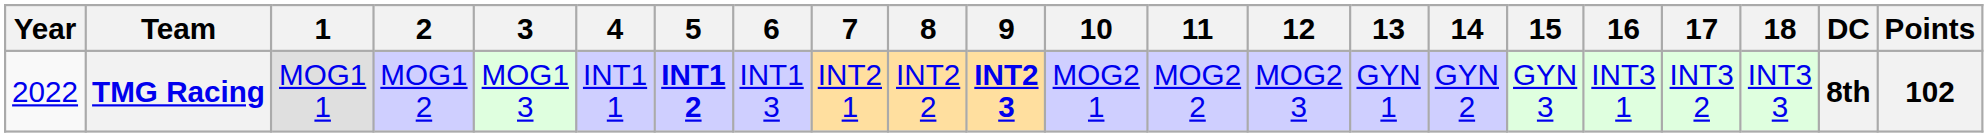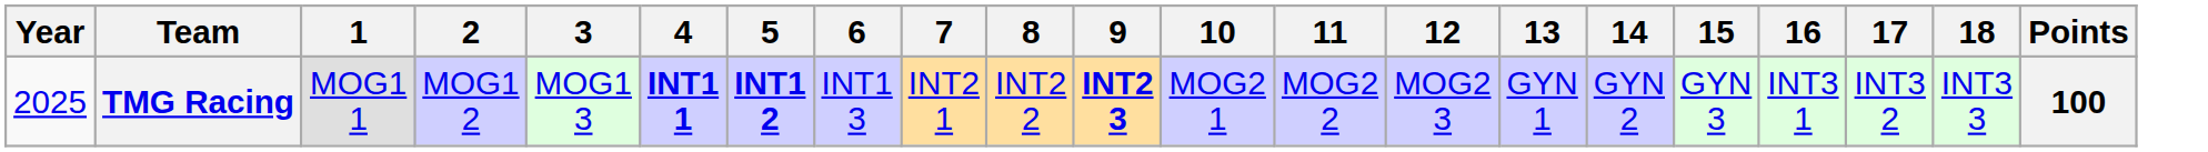 <table class="wikitable" style="text-align:center; font-size:85%">
 <tr>
 <th>Year</th>
 <th>Team</th>
 <th>1</th>
 <th>2</th>
 <th>3</th>
 <th>4</th>
 <th>5</th>
 <th>6</th>
 <th>7</th>
 <th>8</th>
 <th>9</th>
 <th>10</th>
 <th>11</th>
 <th>12</th>
 <th>13</th>
 <th>14</th>
 <th>15</th>
 <th>16</th>
 <th>17</th>
 <th>18</th>
-<th>DC</th>
 <th>Points</th>
 </tr>
 <tr>
-<td><a href='#'>2022</a></td>
+<td><a href='#'>2025</a></td>
 <th nowrap><a href='#'>TMG Racing</a></th>
 <td style="background:#DFDFDF"><a href='#'>MOG1<br>1</a><br></td>
 <td style="background:#CFCFFF"><a href='#'>MOG1<br>2</a><br> </td>
 <td style="background:#DFFFDF"><a href='#'>MOG1<br>3</a><br></td>
-<td style="background:#CFCFFF"><a href='#'>INT1<br>1</a><br></td>
+<td style="background:#CFCFFF"><strong><a href='#'>INT1<br>1</a><br></strong></td>
 <td style="background:#CFCFFF"><strong><a href='#'>INT1<br>2</a><br></strong></td>
 <td style="background:#CFCFFF"><a href='#'>INT1<br>3</a><br></td>
 <td style="background:#FFDF9F"><a href='#'>INT2<br>1</a><br></td>
 <td style="background:#FFDF9F"><a href='#'>INT2<br>2</a><br></td>
 <td style="background:#FFDF9F"><strong><a href='#'>INT2<br>3</a></strong><br></td>
 <td style="background:#CFCFFF"><a href='#'>MOG2<br>1</a><br></td>
 <td style="background:#CFCFFF"><a href='#'>MOG2<br>2</a><br></td>
 <td style="background:#CFCFFF"><a href='#'>MOG2<br>3</a><br></td>
 <td style="background:#CFCFFF"><a href='#'>GYN<br>1</a><br></td>
 <td style="background:#CFCFFF"><a href='#'>GYN<br>2</a><br></td>
 <td style="background:#DFFFDF"><a href='#'>GYN<br>3</a><br></td>
 <td style="background:#DFFFDF"><a href='#'>INT3<br>1</a><br></td>
 <td style="background:#DFFFDF"><a href='#'>INT3<br>2</a><br></td>
 <td style="background:#DFFFDF"><a href='#'>INT3<br>3</a><br></td>
-<th>8th</th>
-<th>102</th>
+<th>100</th>
 </tr>
 </table>
